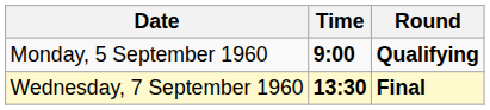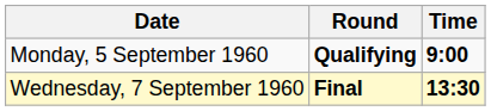 <table class="wikitable">
 <tr>
 <th>Date</th>
+<th>Round</th>
 <th>Time</th>
-<th>Round</th>
 </tr>
 <tr>
 <td>Monday, 5 September 1960</td>
+<td><strong>Qualifying</strong></td>
 <td><strong>9:00</strong></td>
-<td><strong>Qualifying</strong></td>
 </tr>
 <tr style=background:lemonchiffon>
 <td>Wednesday, 7 September 1960</td>
+<td><strong>Final</strong></td>
 <td><strong>13:30</strong></td>
-<td><strong>Final</strong></td>
 </tr>
 </table>
